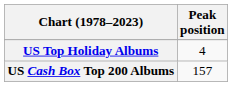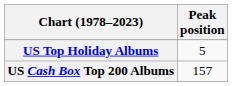 <table class="wikitable sortable plainrowheaders" style="text-align:center">
 <tr>
 <th scope="col">Chart (1978–2023)</th>
 <th scope="col">Peak<br>position</th>
 </tr>
 <tr>
 </tr>
 <tr>
 </tr>
 <tr>
 <th scope="row"><a href='#'>US Top Holiday Albums</a></th>
-<td>4</td>
+<td>5</td>
 </tr>
 <tr>
 <th scope="row">US <em><a href='#'>Cash Box</a></em> Top 200 Albums</th>
 <td align="center">157</td>
 </tr>
 </table>
